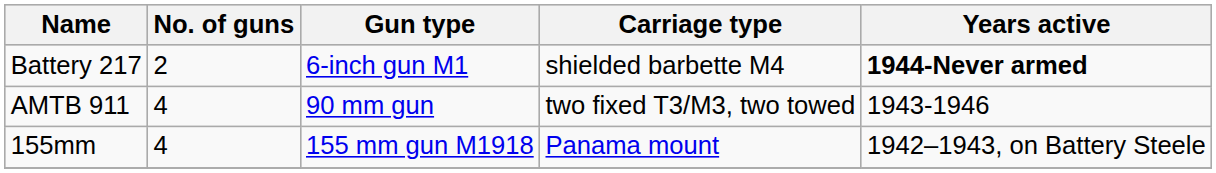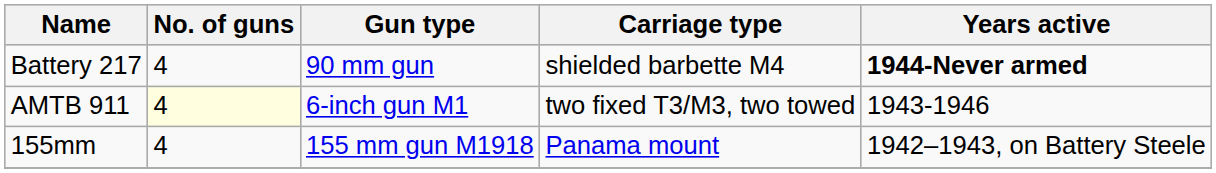 <table class="wikitable">
 <tr>
 <th>Name</th>
 <th>No. of guns</th>
 <th>Gun type</th>
 <th>Carriage type</th>
 <th>Years active</th>
 </tr>
 <tr>
 <td>Battery 217</td>
-<td>2</td>
-<td><a href='#'>6-inch gun M1</a></td>
+<td>4</td>
+<td><a href='#'>90 mm gun</a></td>
 <td>shielded barbette M4</td>
 <td><strong>1944-Never armed</strong></td>
 </tr>
 <tr>
 <td>AMTB 911</td>
-<td>4</td>
-<td><a href='#'>90 mm gun</a></td>
+<td style="background: lightyellow;">4</td>
+<td><a href='#'>6-inch gun M1</a></td>
 <td>two fixed T3/M3, two towed</td>
 <td>1943-1946</td>
 </tr>
 <tr>
 <td>155mm</td>
 <td>4</td>
 <td><a href='#'>155 mm gun M1918</a></td>
 <td><a href='#'>Panama mount</a></td>
 <td>1942–1943, on Battery Steele</td>
 </tr>
 <tr>
 </tr>
 </table>
